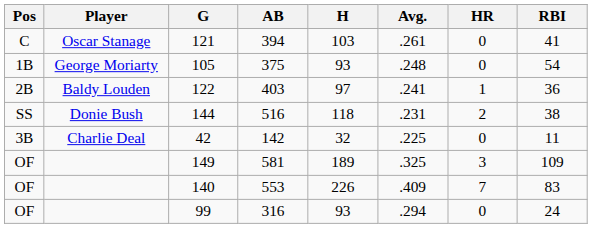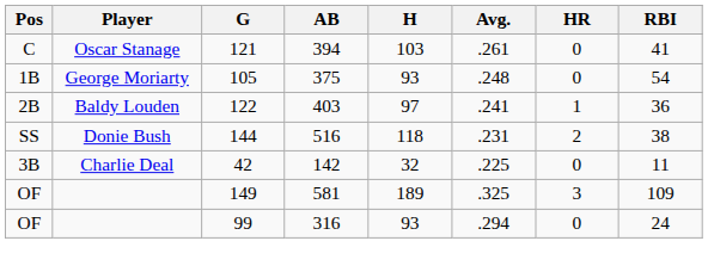 <table class="wikitable sortable">
 <tr>
 <th bgcolor="#DDDDFF" width="5%">Pos</th>
 <th bgcolor="#DDDDFF" width="16%">Player</th>
 <th bgcolor="#DDDDFF" width="9%">G</th>
 <th bgcolor="#DDDDFF" width="9%">AB</th>
 <th bgcolor="#DDDDFF" width="9%">H</th>
 <th bgcolor="#DDDDFF" width="9%">Avg.</th>
 <th bgcolor="#DDDDFF" width="9%">HR</th>
 <th bgcolor="#DDDDFF" width="9%">RBI</th>
 </tr>
 <tr align="center">
 <td>C</td>
 <td><a href='#'>Oscar Stanage</a></td>
 <td>121</td>
 <td>394</td>
 <td>103</td>
 <td>.261</td>
 <td>0</td>
 <td>41</td>
 </tr>
 <tr align=center>
 <td>1B</td>
 <td><a href='#'>George Moriarty</a></td>
 <td>105</td>
 <td>375</td>
 <td>93</td>
 <td>.248</td>
 <td>0</td>
 <td>54</td>
 </tr>
 <tr align=center>
 <td>2B</td>
 <td><a href='#'>Baldy Louden</a></td>
 <td>122</td>
 <td>403</td>
 <td>97</td>
 <td>.241</td>
 <td>1</td>
 <td>36</td>
 </tr>
 <tr align=center>
 <td>SS</td>
 <td><a href='#'>Donie Bush</a></td>
 <td>144</td>
 <td>516</td>
 <td>118</td>
 <td>.231</td>
 <td>2</td>
 <td>38</td>
 </tr>
 <tr align=center>
 <td>3B</td>
 <td><a href='#'>Charlie Deal</a></td>
 <td>42</td>
 <td>142</td>
 <td>32</td>
 <td>.225</td>
 <td>0</td>
 <td>11</td>
 </tr>
 <tr align=center>
 <td>OF</td>
 <td></td>
 <td>149</td>
 <td>581</td>
 <td>189</td>
 <td>.325</td>
 <td>3</td>
 <td>109</td>
 </tr>
 <tr align="center">
 <td>OF</td>
 <td></td>
-<td>140</td>
-<td>553</td>
-<td>226</td>
-<td>.409</td>
-<td>7</td>
-<td>83</td>
-</tr>
-<tr align="center">
-<td>OF</td>
-<td></td>
 <td>99</td>
 <td>316</td>
 <td>93</td>
 <td>.294</td>
 <td>0</td>
 <td>24</td>
 </tr>
 </table>
